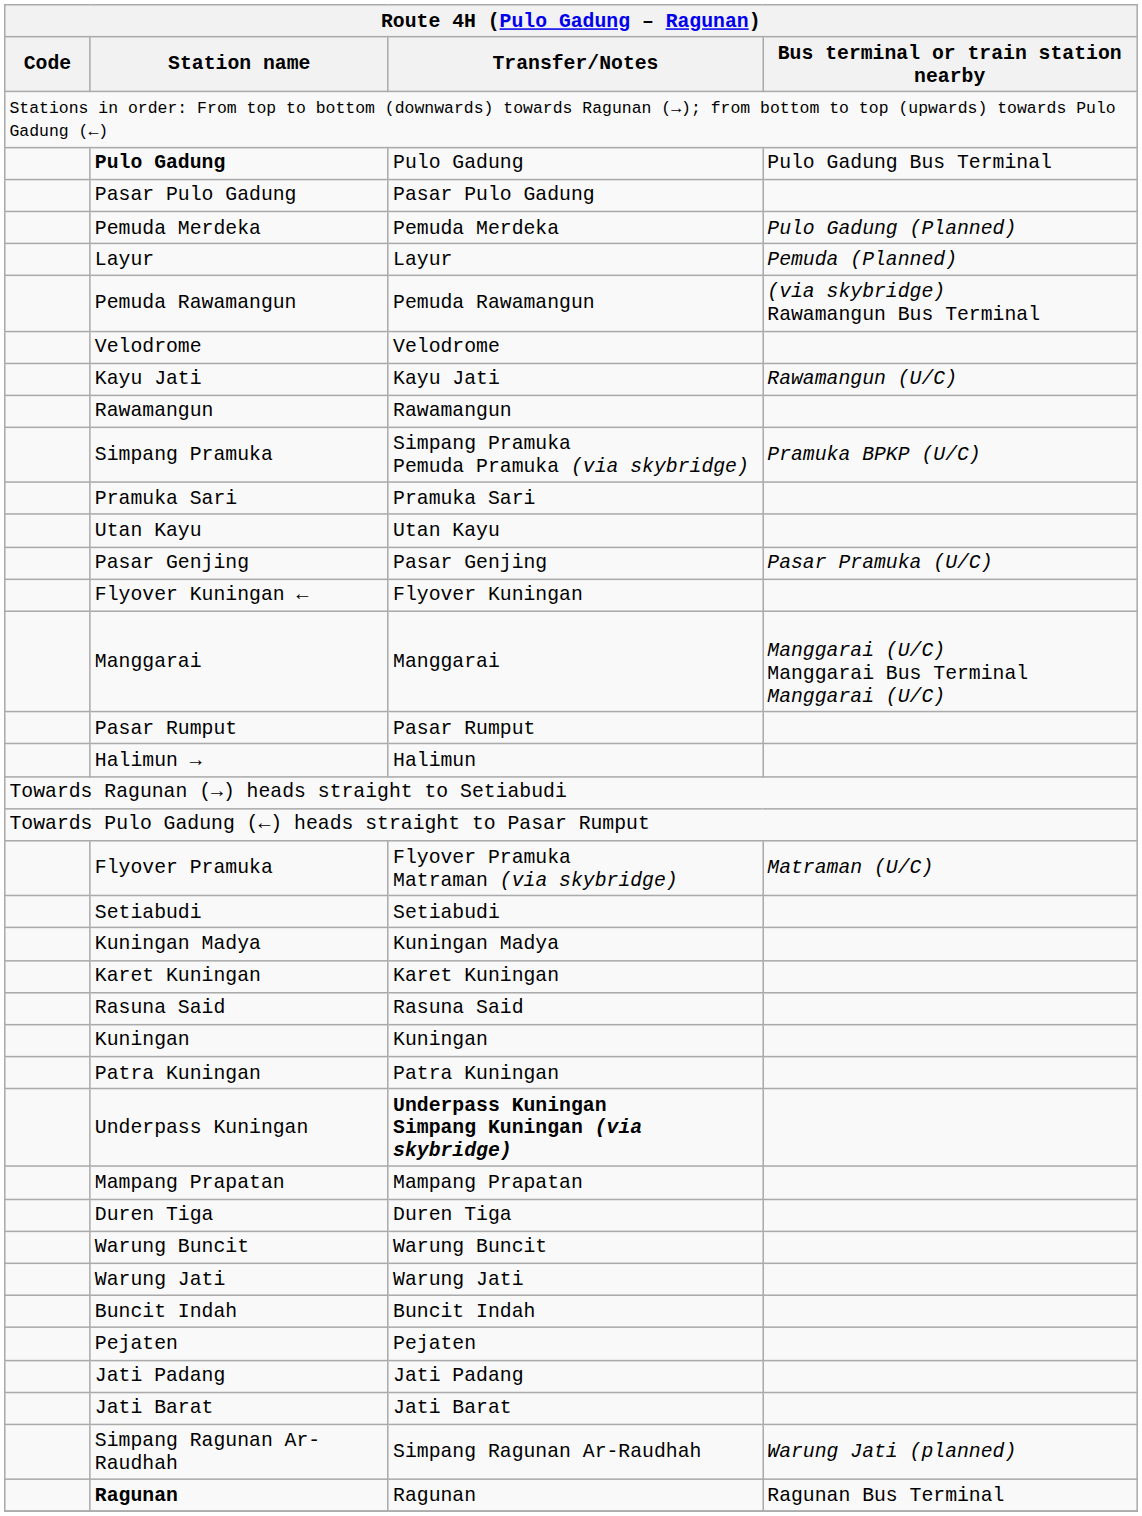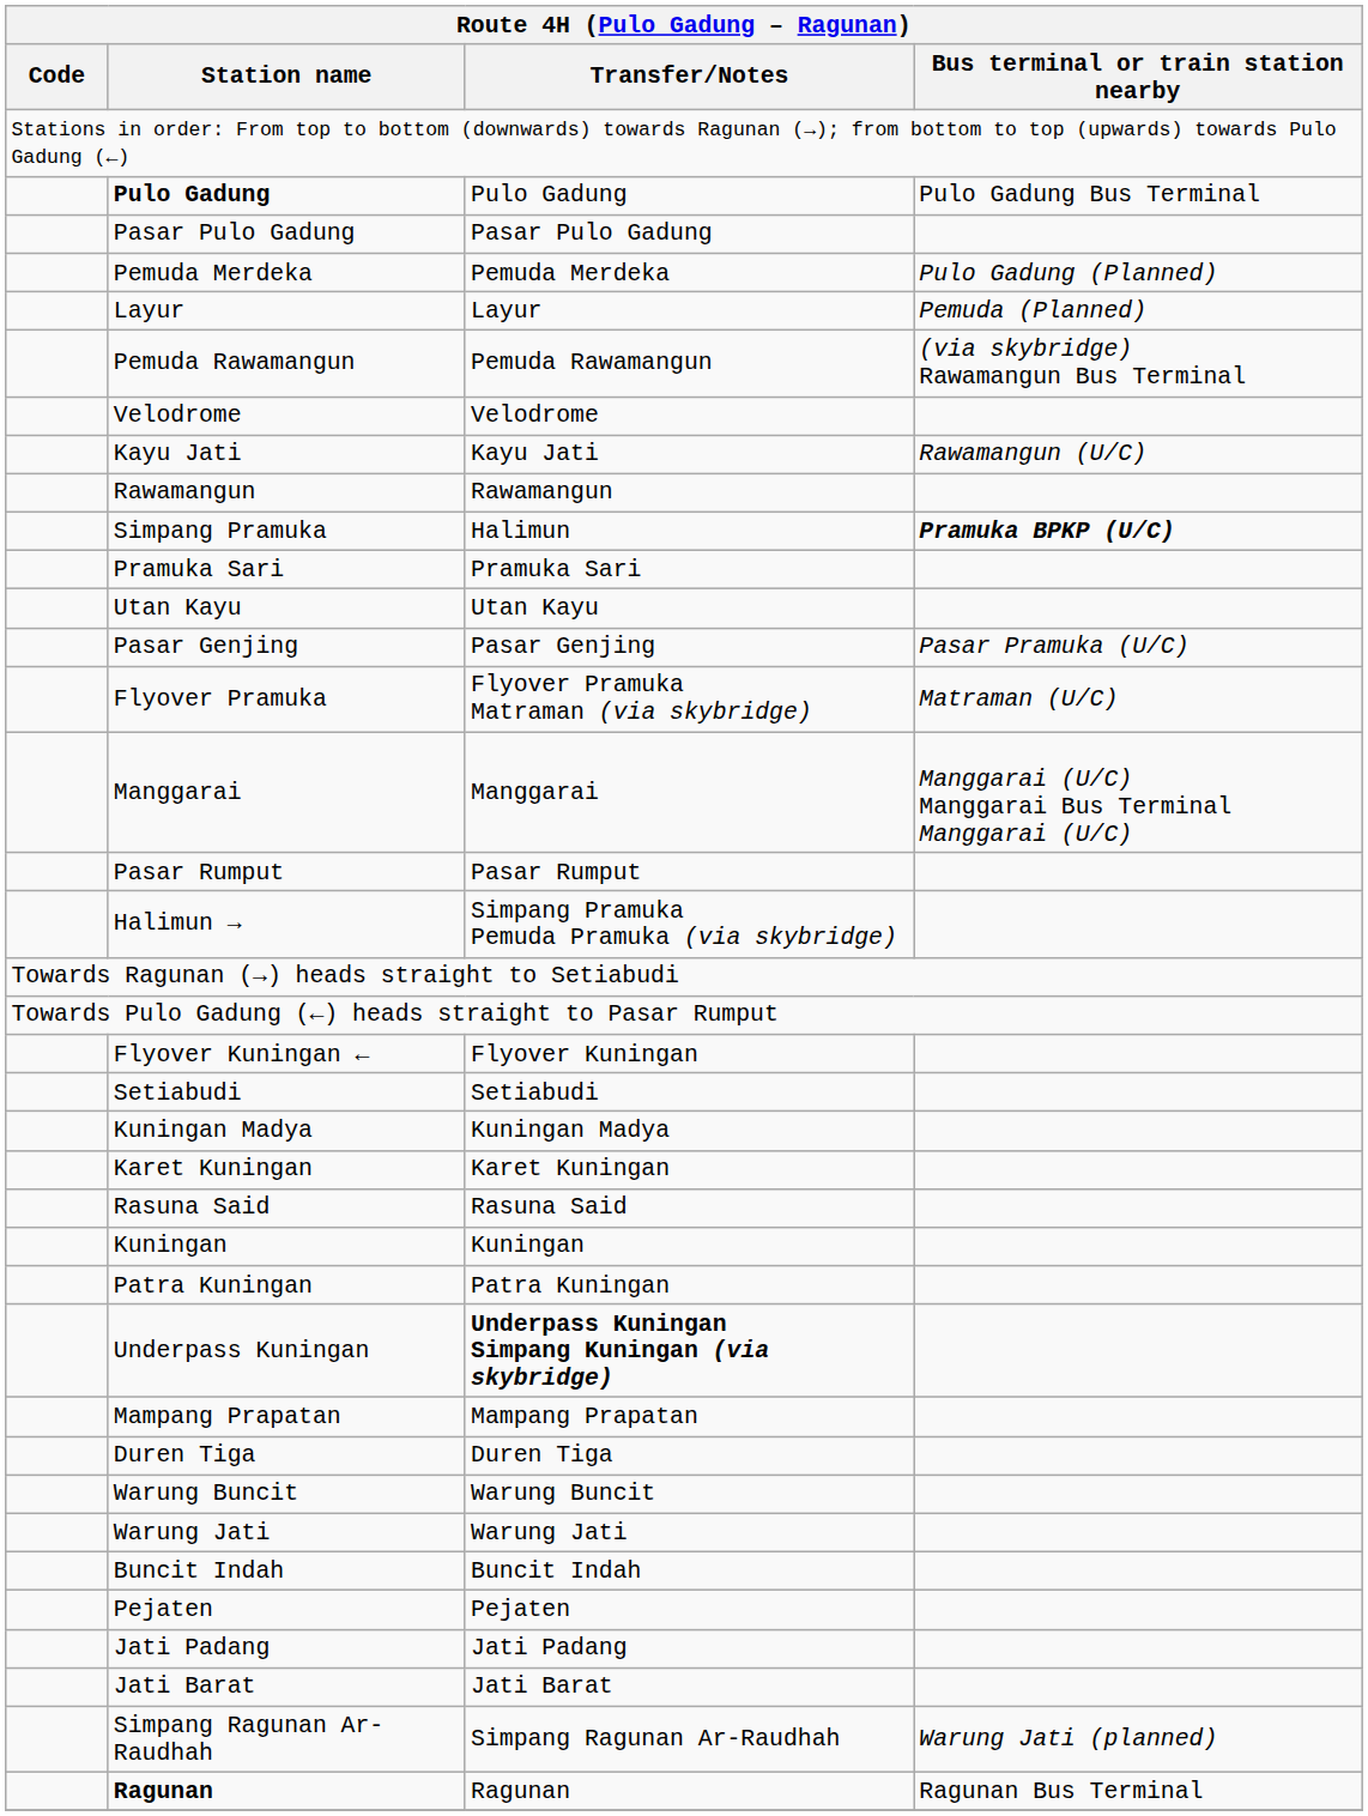 <table class="wikitable" style="font-size:100%">
 <tr>
 <th colspan="4" align="left"> Route 4H (<a href='#'>Pulo Gadung</a> – <a href='#'>Ragunan</a>)</th>
 </tr>
 <tr>
 <th width="50">Code</th>
 <th width="190">Station name</th>
 <th width="240">Transfer/Notes</th>
 <th width="240">Bus terminal or train station nearby</th>
 </tr>
 <tr>
 <td colspan="4"><small>Stations in order: From top to bottom (downwards) towards Ragunan (→); from bottom to top (upwards) towards Pulo Gadung (←)</small></td>
 </tr>
 <tr>
 <td align="center"><strong></strong><br><strong></strong></td>
 <td><strong>Pulo Gadung</strong></td>
 <td>    Pulo Gadung</td>
 <td> Pulo Gadung Bus Terminal</td>
 </tr>
 <tr>
 <td align="center"><strong></strong></td>
 <td>Pasar Pulo Gadung</td>
 <td>  Pasar Pulo Gadung</td>
 <td></td>
 </tr>
 <tr>
 <td align="center"><strong></strong></td>
 <td>Pemuda Merdeka</td>
 <td>  Pemuda Merdeka</td>
 <td> <em>Pulo Gadung (Planned)</em></td>
 </tr>
 <tr>
 <td align="center"><strong></strong></td>
 <td>Layur</td>
 <td>  Layur</td>
 <td> <em>Pemuda (Planned)</em></td>
 </tr>
 <tr>
 <td align="center"><strong></strong></td>
 <td>Pemuda Rawamangun</td>
 <td>  Pemuda Rawamangun</td>
 <td>  <em>(via skybridge)</em><br> Rawamangun Bus Terminal</td>
 </tr>
 <tr>
 <td align="center"><strong></strong></td>
 <td>Velodrome</td>
 <td>  Velodrome</td>
 <td></td>
 </tr>
 <tr>
 <td align="center"><strong></strong></td>
 <td>Kayu Jati</td>
 <td>  Kayu Jati</td>
 <td> <em>Rawamangun (U/C)</em></td>
 </tr>
 <tr>
 <td align="center"><strong></strong></td>
 <td>Rawamangun</td>
 <td>  Rawamangun</td>
 <td></td>
 </tr>
 <tr>
 <td align="center"><strong></strong></td>
 <td>Simpang Pramuka</td>
-<td>  Simpang Pramuka<br>  Pemuda Pramuka <em>(via skybridge)</em></td>
-<td> <em>Pramuka BPKP (U/C)</em></td>
+<td>   Halimun</td>
+<td><strong> <em>Pramuka BPKP (U/C)</em></strong></td>
 </tr>
 <tr>
 <td align="center"><strong></strong></td>
 <td>Pramuka Sari</td>
 <td>  Pramuka Sari</td>
 <td></td>
 </tr>
 <tr>
 <td align="center"><strong></strong></td>
 <td>Utan Kayu</td>
 <td>  Utan Kayu</td>
 <td></td>
 </tr>
 <tr>
 <td align="center"><strong></strong></td>
 <td>Pasar Genjing</td>
 <td>  Pasar Genjing</td>
 <td> <em>Pasar Pramuka (U/C)</em></td>
 </tr>
 <tr>
 <td align="center"><strong></strong></td>
-<td>Flyover Kuningan  ←</td>
-<td>    Flyover Kuningan</td>
-<td></td>
+<td>Flyover Pramuka</td>
+<td>  Flyover Pramuka<br>   Matraman <em>(via skybridge)</em></td>
+<td> <em>Matraman (U/C)</em></td>
 </tr>
 <tr>
 <td align="center"><strong></strong></td>
 <td>Manggarai</td>
 <td>  Manggarai</td>
 <td>   <br> <em>Manggarai (U/C)</em><br> Manggarai Bus Terminal<br> <em>Manggarai (U/C)</em></td>
 </tr>
 <tr>
 <td align="center"><strong></strong></td>
 <td>Pasar Rumput</td>
 <td>  Pasar Rumput</td>
 <td></td>
 </tr>
 <tr>
 <td align="center"><strong></strong><br><strong></strong></td>
 <td>Halimun →</td>
-<td>   Halimun</td>
+<td>  Simpang Pramuka<br>  Pemuda Pramuka <em>(via skybridge)</em></td>
 <td></td>
 </tr>
 <tr>
 <td colspan="4">Towards Ragunan (→) heads straight to Setiabudi</td>
 </tr>
 <tr>
 <td colspan="4">Towards Pulo Gadung (←) heads straight to Pasar Rumput</td>
 </tr>
 <tr>
 <td align="center"><strong></strong></td>
-<td>Flyover Pramuka</td>
-<td>  Flyover Pramuka<br>   Matraman <em>(via skybridge)</em></td>
-<td> <em>Matraman (U/C)</em></td>
+<td>Flyover Kuningan  ←</td>
+<td>    Flyover Kuningan</td>
+<td></td>
 </tr>
 <tr>
 <td align="center"><strong></strong></td>
 <td>Setiabudi</td>
 <td>     Setiabudi</td>
 <td>  </td>
 </tr>
 <tr>
 <td align="center"><strong></strong></td>
 <td>Kuningan Madya</td>
 <td>     Kuningan Madya</td>
 <td></td>
 </tr>
 <tr>
 <td align="center"><strong></strong></td>
 <td>Karet Kuningan</td>
 <td>     Karet Kuningan</td>
 <td></td>
 </tr>
 <tr>
 <td align="center"><strong></strong></td>
 <td>Rasuna Said</td>
 <td>     Rasuna Said</td>
 <td>  </td>
 </tr>
 <tr>
 <td align="center"><strong></strong></td>
 <td>Kuningan</td>
 <td>     Kuningan</td>
 <td>  </td>
 </tr>
 <tr>
 <td align="center"><strong></strong></td>
 <td>Patra Kuningan</td>
 <td>     Patra Kuningan</td>
 <td></td>
 </tr>
 <tr>
 <td align="center"><strong></strong></td>
 <td>Underpass Kuningan</td>
 <td><strong>    Underpass Kuningan<br>     Simpang Kuningan <em>(via skybridge)</em></strong></td>
 <td></td>
 </tr>
 <tr>
 <td align="center"><strong></strong></td>
 <td>Mampang Prapatan</td>
 <td>     Mampang Prapatan</td>
 <td></td>
 </tr>
 <tr>
 <td align="center"><strong></strong></td>
 <td>Duren Tiga</td>
 <td>     Duren Tiga</td>
 <td></td>
 </tr>
 <tr>
 <td align="center"><strong></strong></td>
 <td>Warung Buncit</td>
 <td>     Warung Buncit</td>
 <td></td>
 </tr>
 <tr>
 <td align="center"><strong></strong></td>
 <td>Warung Jati</td>
 <td>     Warung Jati</td>
 <td></td>
 </tr>
 <tr>
 <td align="center"><strong></strong></td>
 <td>Buncit Indah</td>
 <td>     Buncit Indah</td>
 <td></td>
 </tr>
 <tr>
 <td align="center"><strong></strong></td>
 <td>Pejaten</td>
 <td>     Pejaten</td>
 <td></td>
 </tr>
 <tr>
 <td align="center"><strong></strong></td>
 <td>Jati Padang</td>
 <td>     Jati Padang</td>
 <td></td>
 </tr>
 <tr>
 <td align="center"><strong></strong></td>
 <td>Jati Barat</td>
 <td>     Jati Barat</td>
 <td></td>
 </tr>
 <tr>
 <td align="center"><strong></strong></td>
 <td>Simpang Ragunan Ar-Raudhah</td>
 <td>     Simpang Ragunan Ar-Raudhah</td>
 <td> <em>Warung Jati (planned)</em></td>
 </tr>
 <tr>
 <td align="center"><strong></strong></td>
 <td><strong>Ragunan</strong></td>
 <td>     Ragunan</td>
 <td> Ragunan Bus Terminal</td>
 </tr>
 <tr>
 </tr>
 </table>
